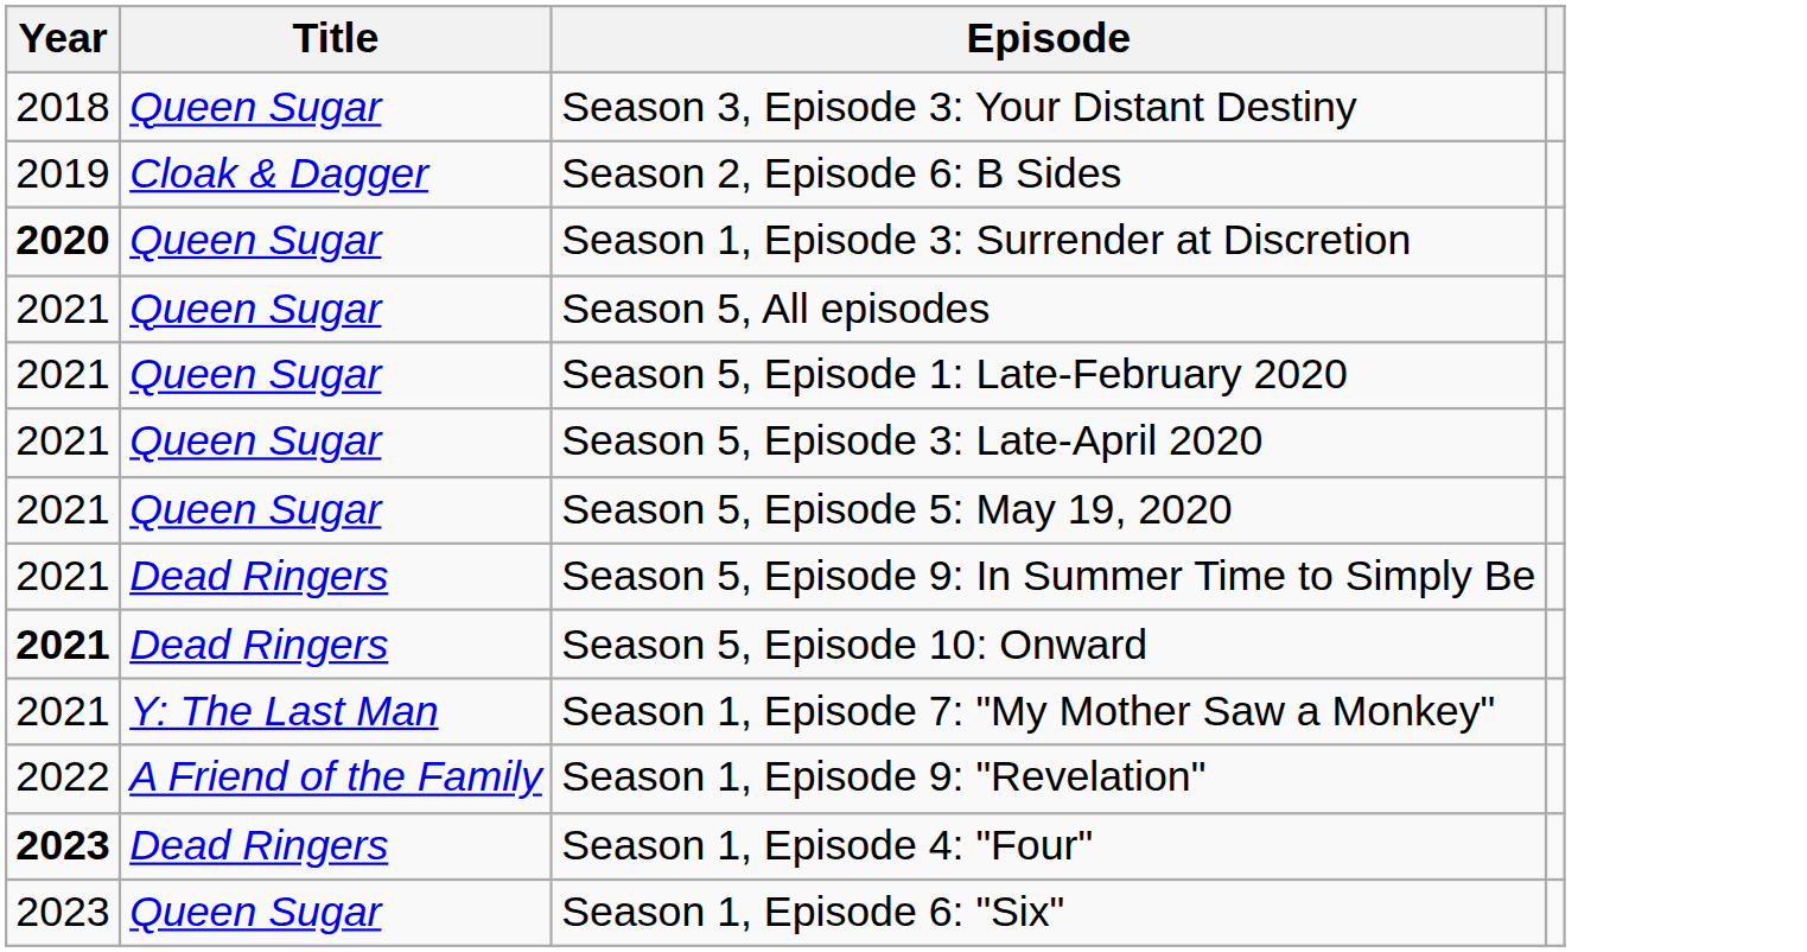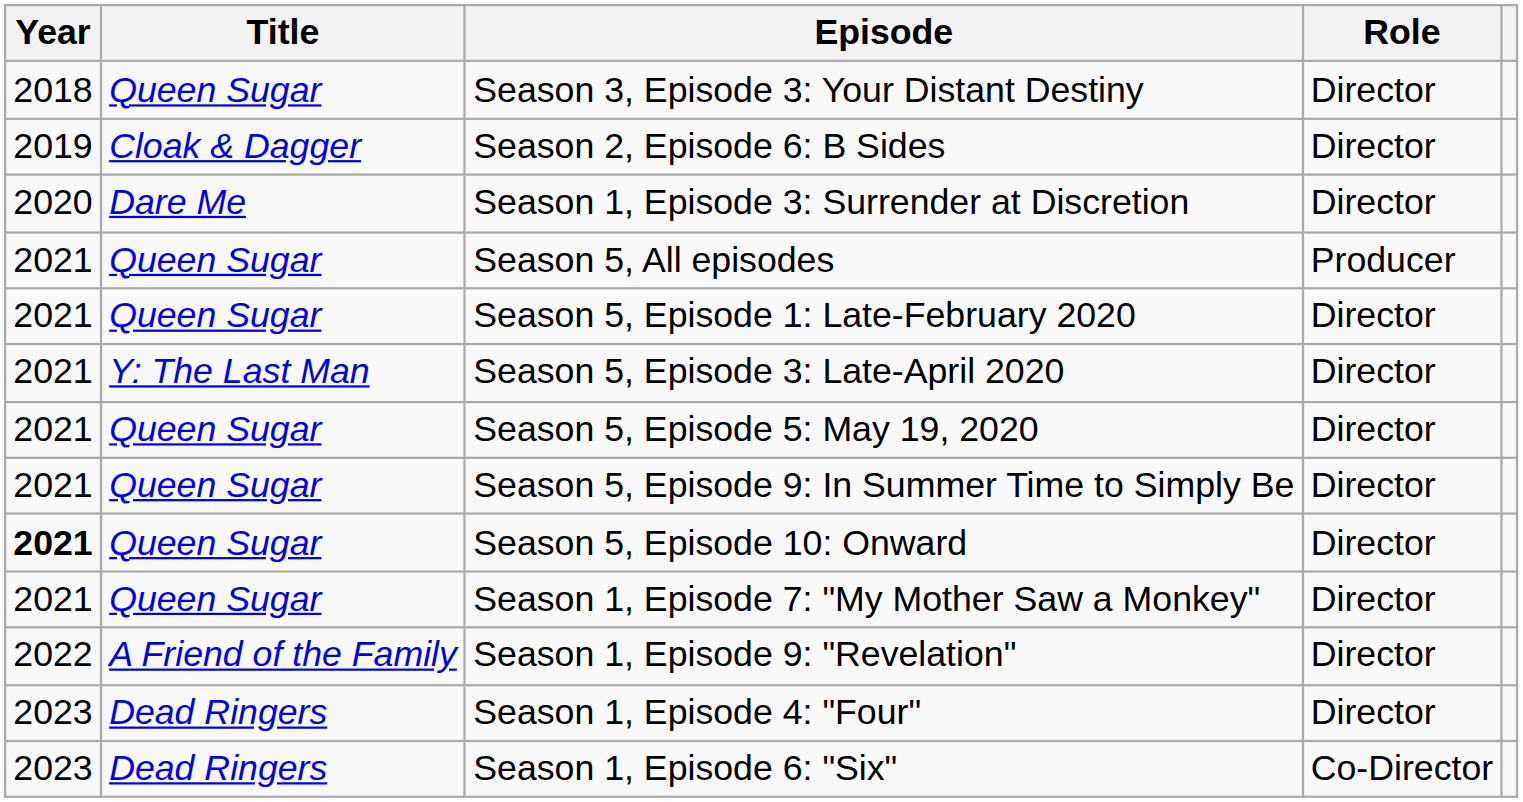 <table class="wikitable">
 <tr>
 <th>Year</th>
 <th>Title</th>
 <th>Episode</th>
+<th>Role</th>
 <th></th>
 </tr>
 <tr>
 <td>2018</td>
 <td><em><a href='#'>Queen Sugar</a></em></td>
 <td>Season 3, Episode 3: Your Distant Destiny</td>
+<td>Director</td>
 <td></td>
 </tr>
 <tr>
 <td>2019</td>
 <td><em><a href='#'>Cloak & Dagger</a></em></td>
 <td>Season 2, Episode 6: B Sides</td>
+<td>Director</td>
 <td></td>
 </tr>
 <tr>
-<td><strong>2020</strong></td>
-<td><em><a href='#'>Queen Sugar</a></em></td>
+<td>2020</td>
+<td><em><a href='#'>Dare Me</a></em></td>
 <td>Season 1, Episode 3: Surrender at Discretion</td>
+<td>Director</td>
 <td></td>
 </tr>
 <tr>
 <td>2021</td>
 <td><em><a href='#'>Queen Sugar</a></em></td>
 <td>Season 5, All episodes</td>
+<td>Producer</td>
 <td></td>
 </tr>
 <tr>
 <td>2021</td>
 <td><em><a href='#'>Queen Sugar</a></em></td>
 <td>Season 5, Episode 1: Late-February 2020</td>
+<td>Director</td>
 <td></td>
 </tr>
 <tr>
 <td>2021</td>
-<td><em><a href='#'>Queen Sugar</a></em></td>
+<td><em><a href='#'>Y: The Last Man</a></em></td>
 <td>Season 5, Episode 3: Late-April 2020</td>
+<td>Director</td>
 <td></td>
 </tr>
 <tr>
 <td>2021</td>
 <td><em><a href='#'>Queen Sugar</a></em></td>
 <td>Season 5, Episode 5: May 19, 2020</td>
+<td>Director</td>
 <td></td>
 </tr>
 <tr>
 <td>2021</td>
-<td><em><a href='#'>Dead Ringers</a></em></td>
+<td><em><a href='#'>Queen Sugar</a></em></td>
 <td>Season 5, Episode 9: In Summer Time to Simply Be</td>
+<td>Director</td>
 <td></td>
 </tr>
 <tr>
 <td><strong>2021</strong></td>
-<td><em><a href='#'>Dead Ringers</a></em></td>
+<td><em><a href='#'>Queen Sugar</a></em></td>
 <td>Season 5, Episode 10: Onward</td>
+<td>Director</td>
 <td></td>
 </tr>
 <tr>
 <td>2021</td>
-<td><em><a href='#'>Y: The Last Man</a></em></td>
+<td><em><a href='#'>Queen Sugar</a></em></td>
 <td>Season 1, Episode 7: "My Mother Saw a Monkey"</td>
+<td>Director</td>
 <td></td>
 </tr>
 <tr>
 <td>2022</td>
 <td><em><a href='#'>A Friend of the Family</a></em></td>
 <td>Season 1, Episode 9: "Revelation"</td>
-<td></td>
-</tr>
-<tr>
-<td><strong>2023</strong></td>
-<td><em><a href='#'>Dead Ringers</a></em></td>
-<td>Season 1, Episode 4: "Four"</td>
+<td>Director</td>
 <td></td>
 </tr>
 <tr>
 <td>2023</td>
-<td><em><a href='#'>Queen Sugar</a></em></td>
+<td><em><a href='#'>Dead Ringers</a></em></td>
+<td>Season 1, Episode 4: "Four"</td>
+<td>Director</td>
+<td></td>
+</tr>
+<tr>
+<td>2023</td>
+<td><em><a href='#'>Dead Ringers</a></em></td>
 <td>Season 1, Episode 6: "Six"</td>
+<td>Co-Director</td>
 <td></td>
 </tr>
 </table>
